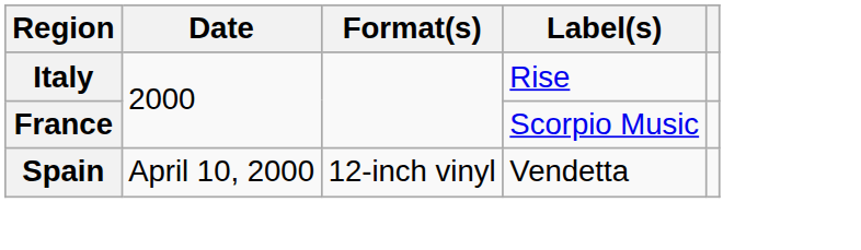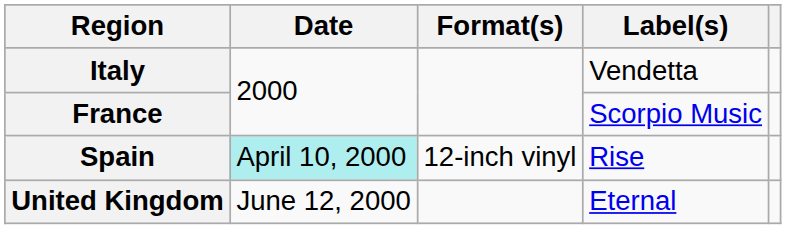 <table class="wikitable plainrowheaders">
 <tr>
 <th scope="col">Region</th>
 <th scope="col">Date</th>
 <th scope="col">Format(s)</th>
 <th scope="col">Label(s)</th>
 <th scope="col"></th>
 </tr>
 <tr>
 <th scope="row">Italy</th>
 <td rowspan="2">2000</td>
 <td rowspan="2"></td>
-<td><a href='#'>Rise</a></td>
+<td>Vendetta</td>
 <td></td>
 </tr>
 <tr>
 <th scope="row">France</th>
 <td><a href='#'>Scorpio Music</a></td>
 <td></td>
 </tr>
 <tr>
 <th scope="row">Spain</th>
-<td>April 10, 2000</td>
+<td style="background: paleturquoise;">April 10, 2000</td>
 <td>12-inch vinyl</td>
-<td>Vendetta</td>
+<td><a href='#'>Rise</a></td>
+<td></td>
+</tr>
+<tr>
+<th scope="row">United Kingdom</th>
+<td>June 12, 2000</td>
+<td></td>
+<td><a href='#'>Eternal</a></td>
 <td></td>
 </tr>
 </table>
